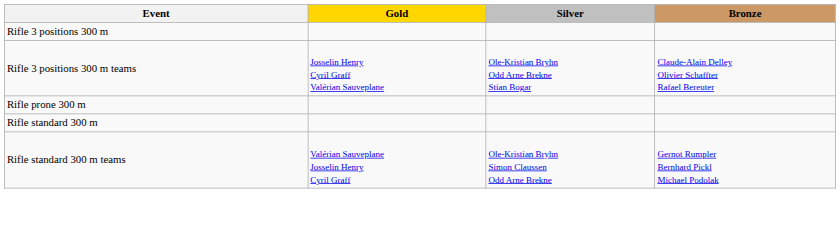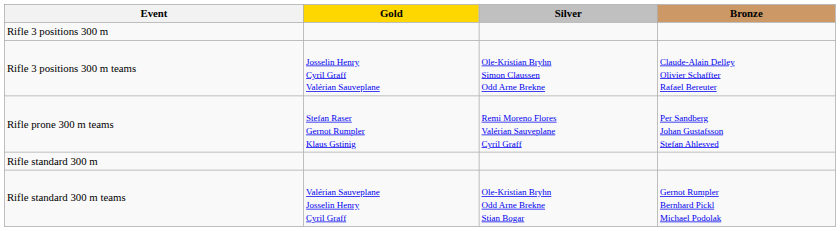 <table class="wikitable" width=70% style="font-size:90%; text-align:left;">
 <tr align=center>
 <th>Event</th>
 <td bgcolor=gold><strong>Gold</strong></td>
 <td bgcolor=silver><strong>Silver</strong></td>
 <td bgcolor=cc9966><strong>Bronze</strong></td>
 </tr>
 <tr>
 <td>Rifle 3 positions 300 m</td>
 <td></td>
 <td></td>
 <td></td>
 </tr>
 <tr>
 <td>Rifle 3 positions 300 m teams</td>
 <td><br><small><a href='#'>Josselin Henry</a><br><a href='#'>Cyril Graff</a><br><a href='#'>Valérian Sauveplane</a></small></td>
-<td><br><small><a href='#'>Ole-Kristian Bryhn</a><br><a href='#'>Odd Arne Brekne</a><br><a href='#'>Stian Bogar</a></small></td>
+<td><br><small><a href='#'>Ole-Kristian Bryhn</a><br><a href='#'>Simon Claussen</a><br><a href='#'>Odd Arne Brekne</a></small></td>
 <td><br><small><a href='#'>Claude-Alain Delley</a><br><a href='#'>Olivier Schaffter</a><br><a href='#'>Rafael Bereuter</a></small></td>
 </tr>
 <tr>
-<td>Rifle prone 300 m</td>
-<td></td>
-<td></td>
-<td></td>
+<td>Rifle prone 300 m teams</td>
+<td><br><small><a href='#'>Stefan Raser</a><br><a href='#'>Gernot Rumpler</a><br><a href='#'>Klaus Gstinig</a></small></td>
+<td><br><small><a href='#'>Remi Moreno Flores</a><br><a href='#'>Valérian Sauveplane</a><br><a href='#'>Cyril Graff</a></small></td>
+<td><br><small><a href='#'>Per Sandberg</a><br><a href='#'>Johan Gustafsson</a><br><a href='#'>Stefan Ahlesved</a></small></td>
 </tr>
 <tr>
 <td>Rifle standard 300 m</td>
 <td></td>
 <td></td>
 <td></td>
 </tr>
 <tr>
 <td>Rifle standard 300 m teams</td>
 <td><br><small><a href='#'>Valérian Sauveplane</a><br><a href='#'>Josselin Henry</a><br><a href='#'>Cyril Graff</a></small></td>
-<td><br><small><a href='#'>Ole-Kristian Bryhn</a><br><a href='#'>Simon Claussen</a><br><a href='#'>Odd Arne Brekne</a></small></td>
+<td><br><small><a href='#'>Ole-Kristian Bryhn</a><br><a href='#'>Odd Arne Brekne</a><br><a href='#'>Stian Bogar</a></small></td>
 <td><br><small><a href='#'>Gernot Rumpler</a><br><a href='#'>Bernhard Pickl</a><br><a href='#'>Michael Podolak</a></small></td>
 </tr>
 </table>
